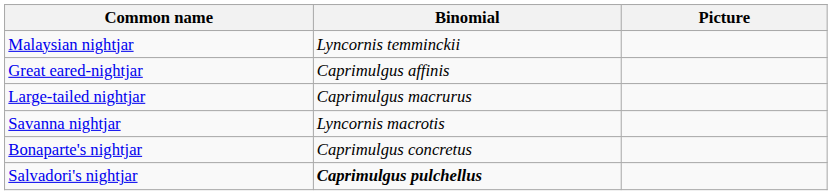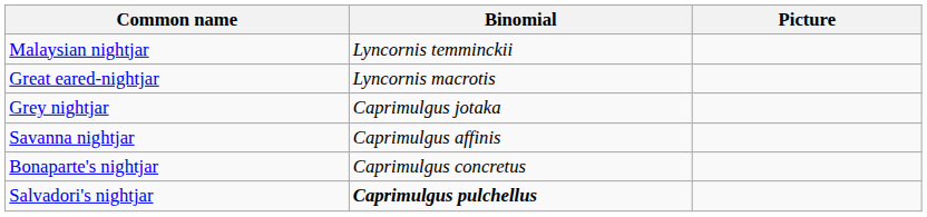 <table width=50% class="wikitable">
 <tr>
 <th width=30%>Common name</th>
 <th width=30%>Binomial</th>
 <th width=20%>Picture</th>
 </tr>
 <tr>
 <td><a href='#'>Malaysian nightjar</a></td>
 <td><em>Lyncornis temminckii</em></td>
 <td></td>
 </tr>
 <tr>
 <td><a href='#'>Great eared-nightjar</a></td>
-<td><em>Caprimulgus affinis</em></td>
+<td><em>Lyncornis macrotis</em></td>
 <td></td>
 </tr>
 <tr>
-<td><a href='#'>Large-tailed nightjar</a></td>
-<td><em>Caprimulgus macrurus</em></td>
+<td><a href='#'>Grey nightjar</a></td>
+<td><em>Caprimulgus jotaka</em></td>
 <td></td>
 </tr>
 <tr>
 <td><a href='#'>Savanna nightjar</a></td>
-<td><em>Lyncornis macrotis</em></td>
+<td><em>Caprimulgus affinis</em></td>
 <td></td>
 </tr>
 <tr>
 <td><a href='#'>Bonaparte's nightjar</a></td>
 <td><em>Caprimulgus concretus</em></td>
 <td></td>
 </tr>
 <tr>
 <td><a href='#'>Salvadori's nightjar</a></td>
 <td><strong><em>Caprimulgus pulchellus</em></strong></td>
 <td></td>
 </tr>
 </table>
